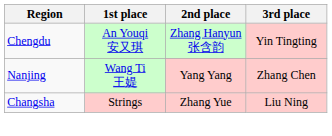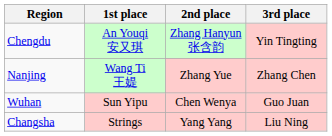 <table class="wikitable">
 <tr>
 <th width=100px>Region</th>
 <th width=100px>1st place</th>
 <th width=100px>2nd place</th>
 <th width=100px>3rd place</th>
 </tr>
 <tr>
 <td><a href='#'>Chengdu</a></td>
 <td align="center" style="background:#ccffcc;"><a href='#'>An Youqi</a><br><a href='#'>安又琪</a></td>
 <td align="center" style="background:#ccffcc;"><a href='#'>Zhang Hanyun</a><br><a href='#'>张含韵</a></td>
 <td align="center" style="background:#ffcccc;">Yin Tingting<br></td>
 </tr>
 <tr>
 <td><a href='#'>Nanjing</a></td>
 <td align="center" style="background:#ccffcc;"><a href='#'>Wang Ti</a><br><a href='#'>王媞</a></td>
-<td align="center" style="background:#ffcccc;">Yang Yang<br></td>
+<td align="center" style="background:#ffcccc;">Zhang Yue<br></td>
 <td align="center" style="background:#ffcccc;">Zhang Chen<br></td>
+</tr>
+<tr>
+<td><a href='#'>Wuhan</a></td>
+<td align="center" style="background:#ffcccc;">Sun Yipu<br></td>
+<td align="center" style="background:#ffcccc;">Chen Wenya<br></td>
+<td align="center" style="background:#ffcccc;">Guo Juan<br></td>
 </tr>
 <tr>
 <td><a href='#'>Changsha</a></td>
 <td align="center" style="background:#ffcccc;">Strings</td>
-<td align="center" style="background:#ffcccc;">Zhang Yue<br></td>
+<td align="center" style="background:#ffcccc;">Yang Yang<br></td>
 <td align="center" style="background:#ffcccc;">Liu Ning<br></td>
 </tr>
 </table>
